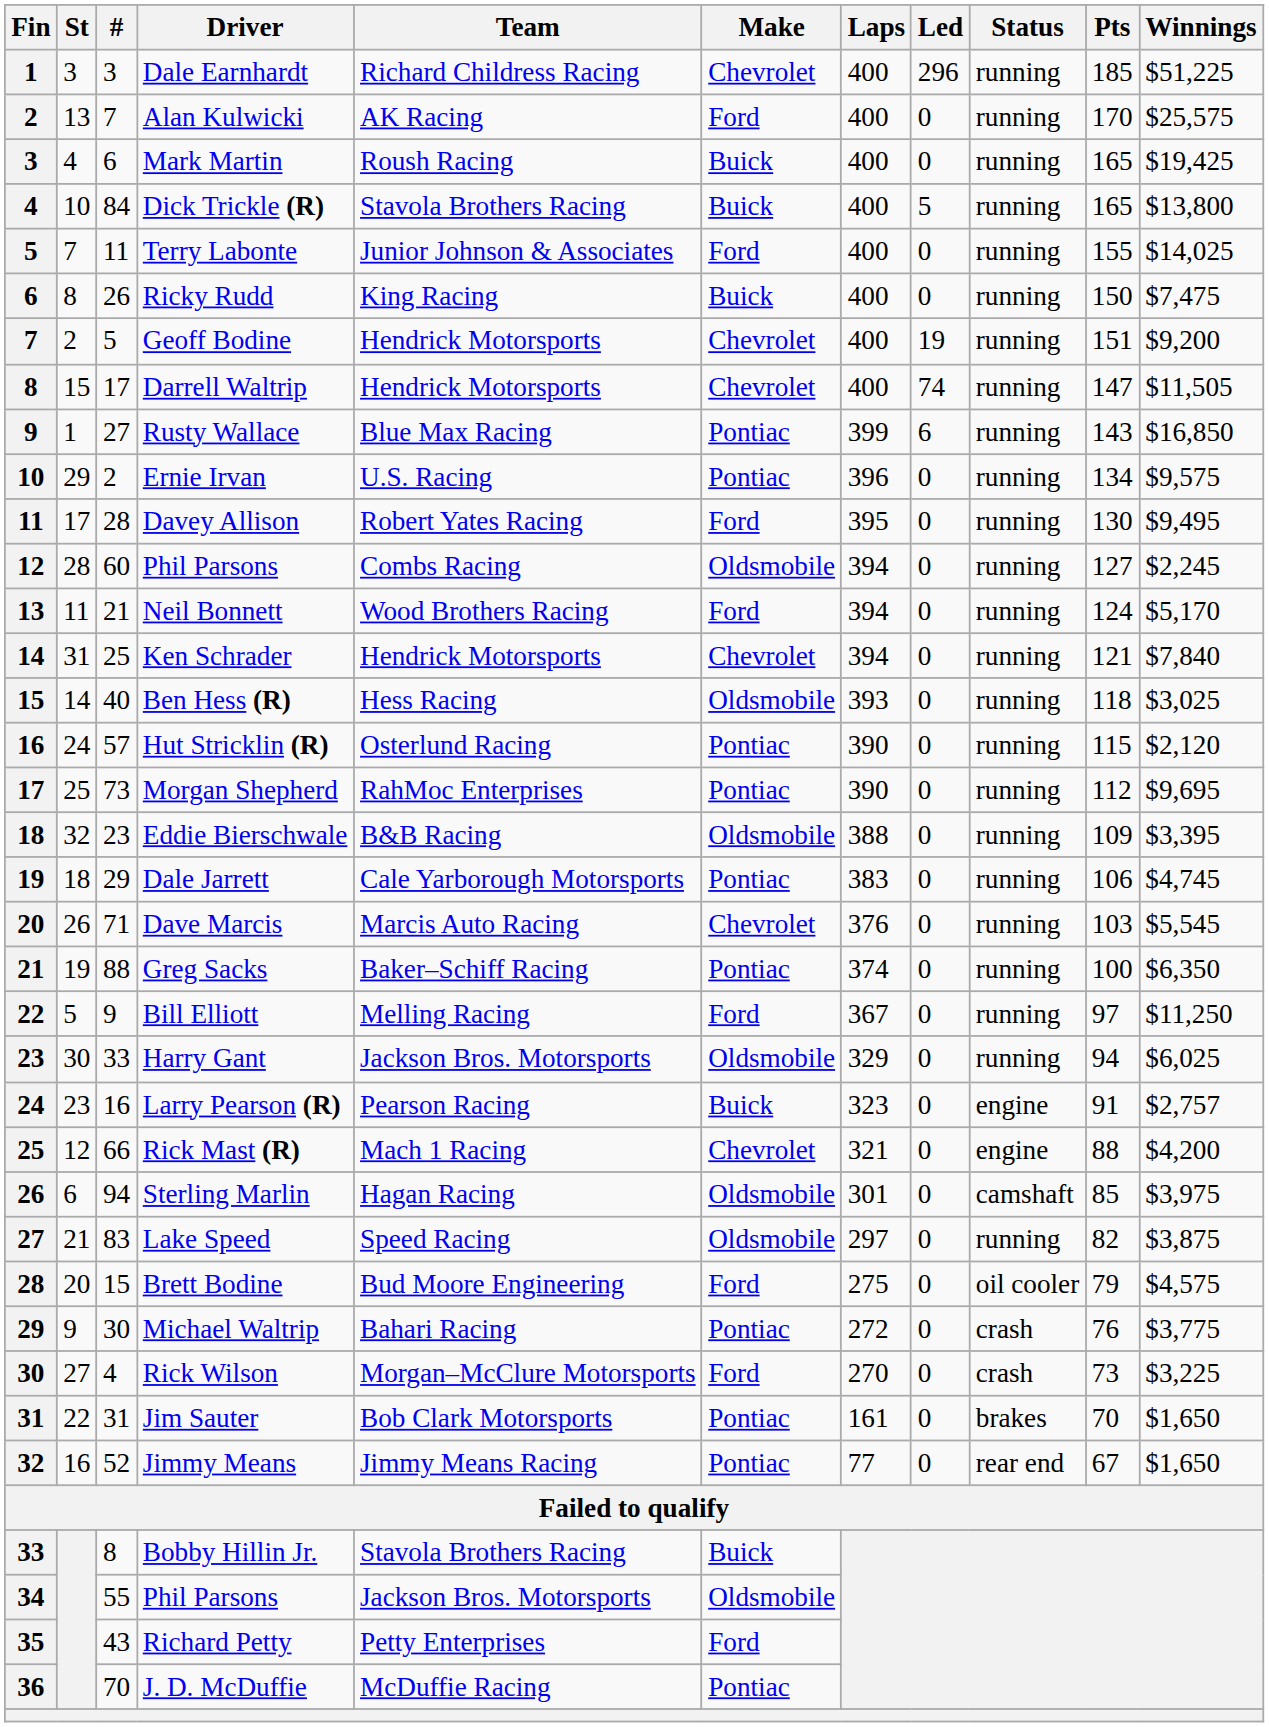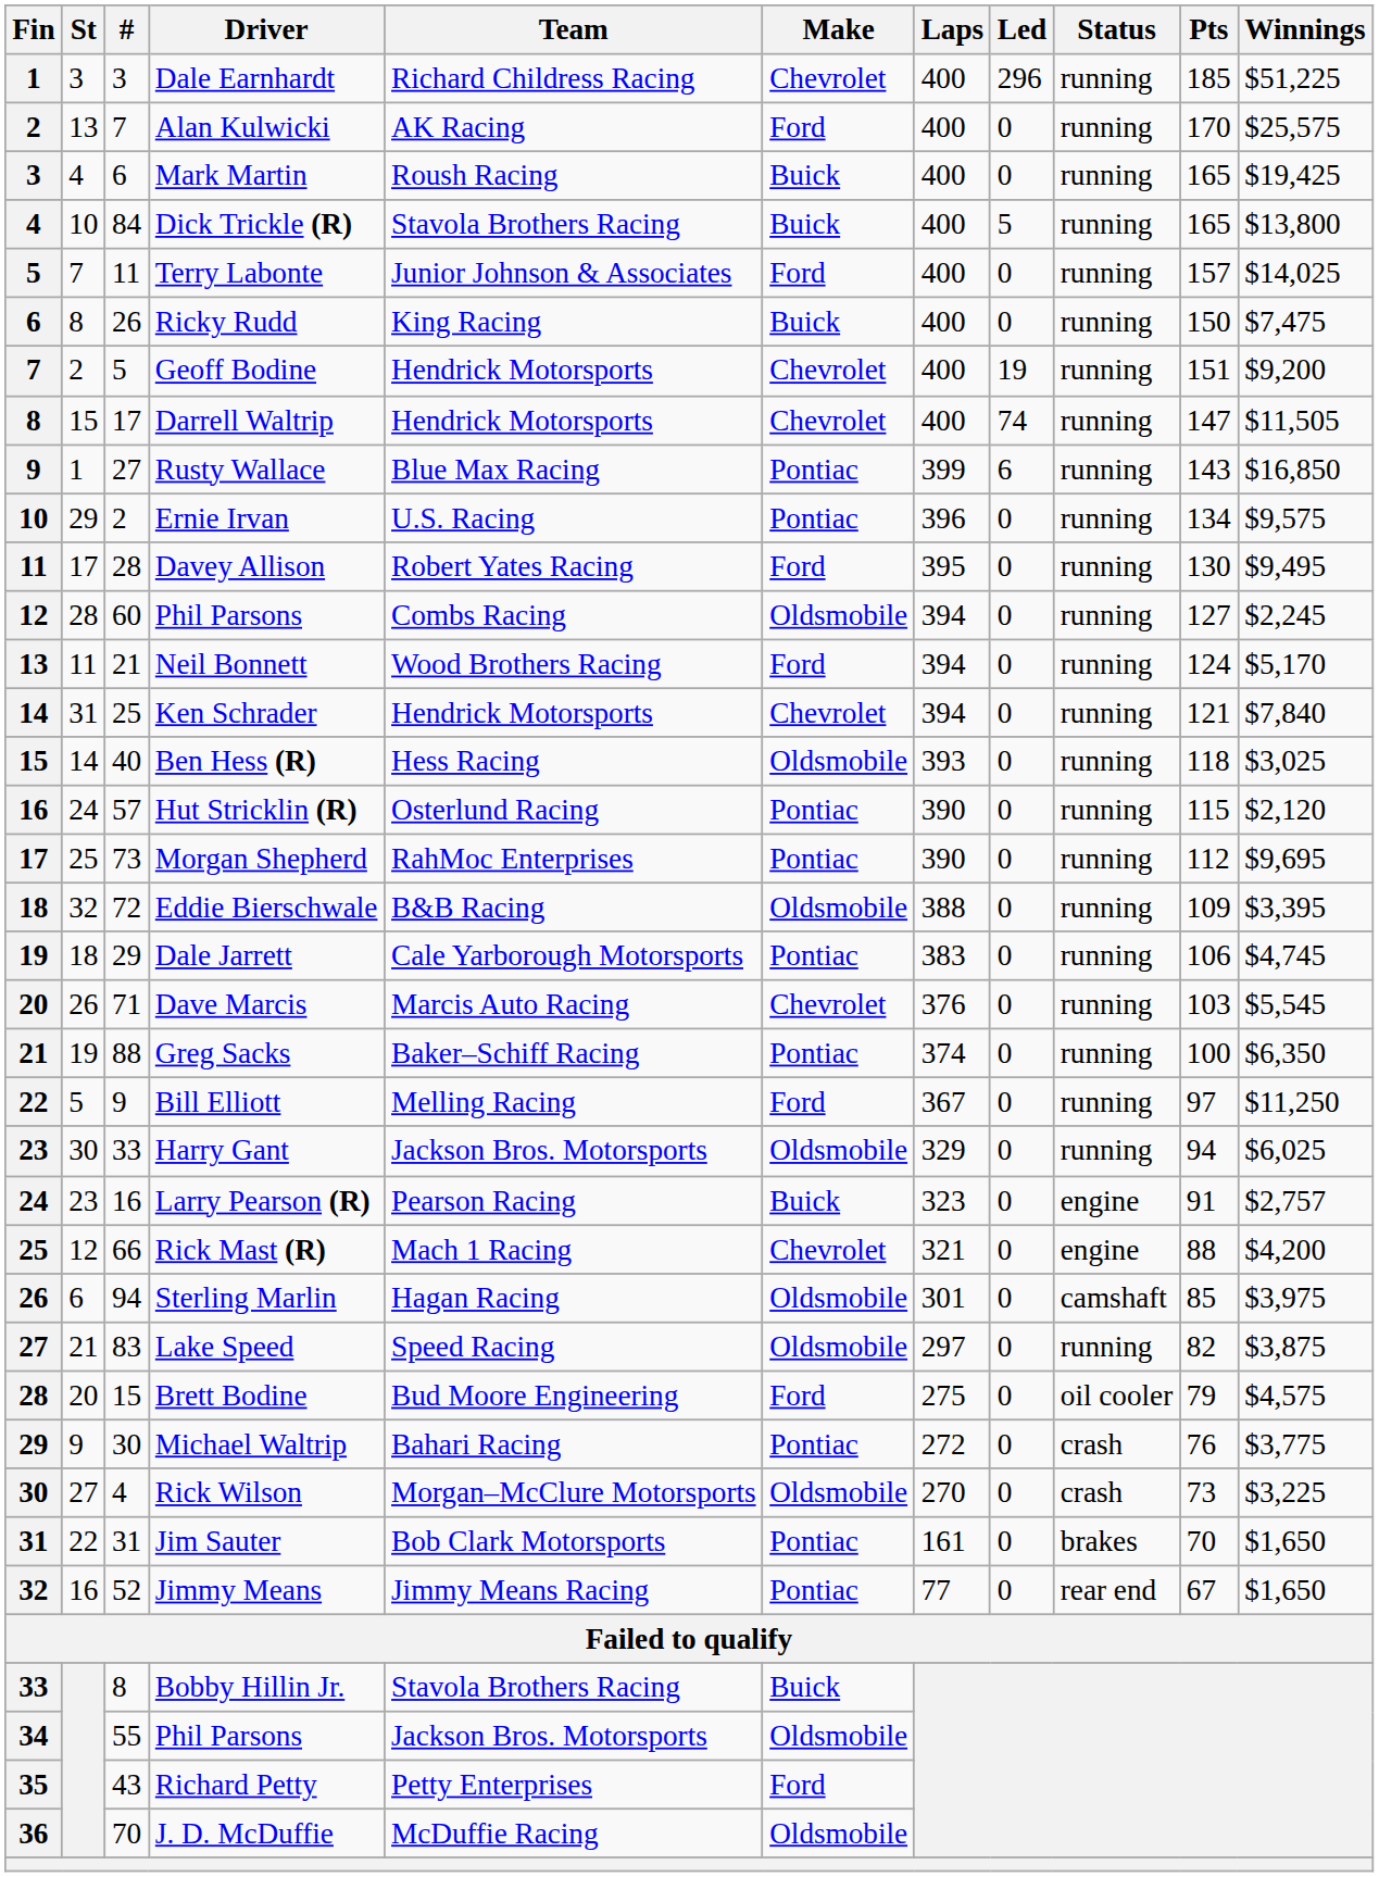 <table class="wikitable" style="font-size:95%">
 <tr>
 <th>Fin</th>
 <th>St</th>
 <th>#</th>
 <th>Driver</th>
 <th>Team</th>
 <th>Make</th>
 <th>Laps</th>
 <th>Led</th>
 <th>Status</th>
 <th>Pts</th>
 <th>Winnings</th>
 </tr>
 <tr>
 <th>1</th>
 <td>3</td>
 <td>3</td>
 <td><a href='#'>Dale Earnhardt</a></td>
 <td><a href='#'>Richard Childress Racing</a></td>
 <td><a href='#'>Chevrolet</a></td>
 <td>400</td>
 <td>296</td>
 <td>running</td>
 <td>185</td>
 <td>$51,225</td>
 </tr>
 <tr>
 <th>2</th>
 <td>13</td>
 <td>7</td>
 <td><a href='#'>Alan Kulwicki</a></td>
 <td><a href='#'>AK Racing</a></td>
 <td><a href='#'>Ford</a></td>
 <td>400</td>
 <td>0</td>
 <td>running</td>
 <td>170</td>
 <td>$25,575</td>
 </tr>
 <tr>
 <th>3</th>
 <td>4</td>
 <td>6</td>
 <td><a href='#'>Mark Martin</a></td>
 <td><a href='#'>Roush Racing</a></td>
 <td><a href='#'>Buick</a></td>
 <td>400</td>
 <td>0</td>
 <td>running</td>
 <td>165</td>
 <td>$19,425</td>
 </tr>
 <tr>
 <th>4</th>
 <td>10</td>
 <td>84</td>
 <td><a href='#'>Dick Trickle</a> <strong>(R)</strong></td>
 <td><a href='#'>Stavola Brothers Racing</a></td>
 <td><a href='#'>Buick</a></td>
 <td>400</td>
 <td>5</td>
 <td>running</td>
 <td>165</td>
 <td>$13,800</td>
 </tr>
 <tr>
 <th>5</th>
 <td>7</td>
 <td>11</td>
 <td><a href='#'>Terry Labonte</a></td>
 <td><a href='#'>Junior Johnson & Associates</a></td>
 <td><a href='#'>Ford</a></td>
 <td>400</td>
 <td>0</td>
 <td>running</td>
-<td>155</td>
+<td>157</td>
 <td>$14,025</td>
 </tr>
 <tr>
 <th>6</th>
 <td>8</td>
 <td>26</td>
 <td><a href='#'>Ricky Rudd</a></td>
 <td><a href='#'>King Racing</a></td>
 <td><a href='#'>Buick</a></td>
 <td>400</td>
 <td>0</td>
 <td>running</td>
 <td>150</td>
 <td>$7,475</td>
 </tr>
 <tr>
 <th>7</th>
 <td>2</td>
 <td>5</td>
 <td><a href='#'>Geoff Bodine</a></td>
 <td><a href='#'>Hendrick Motorsports</a></td>
 <td><a href='#'>Chevrolet</a></td>
 <td>400</td>
 <td>19</td>
 <td>running</td>
 <td>151</td>
 <td>$9,200</td>
 </tr>
 <tr>
 <th>8</th>
 <td>15</td>
 <td>17</td>
 <td><a href='#'>Darrell Waltrip</a></td>
 <td><a href='#'>Hendrick Motorsports</a></td>
 <td><a href='#'>Chevrolet</a></td>
 <td>400</td>
 <td>74</td>
 <td>running</td>
 <td>147</td>
 <td>$11,505</td>
 </tr>
 <tr>
 <th>9</th>
 <td>1</td>
 <td>27</td>
 <td><a href='#'>Rusty Wallace</a></td>
 <td><a href='#'>Blue Max Racing</a></td>
 <td><a href='#'>Pontiac</a></td>
 <td>399</td>
 <td>6</td>
 <td>running</td>
 <td>143</td>
 <td>$16,850</td>
 </tr>
 <tr>
 <th>10</th>
 <td>29</td>
 <td>2</td>
 <td><a href='#'>Ernie Irvan</a></td>
 <td><a href='#'>U.S. Racing</a></td>
 <td><a href='#'>Pontiac</a></td>
 <td>396</td>
 <td>0</td>
 <td>running</td>
 <td>134</td>
 <td>$9,575</td>
 </tr>
 <tr>
 <th>11</th>
 <td>17</td>
 <td>28</td>
 <td><a href='#'>Davey Allison</a></td>
 <td><a href='#'>Robert Yates Racing</a></td>
 <td><a href='#'>Ford</a></td>
 <td>395</td>
 <td>0</td>
 <td>running</td>
 <td>130</td>
 <td>$9,495</td>
 </tr>
 <tr>
 <th>12</th>
 <td>28</td>
 <td>60</td>
 <td><a href='#'>Phil Parsons</a></td>
 <td><a href='#'>Combs Racing</a></td>
 <td><a href='#'>Oldsmobile</a></td>
 <td>394</td>
 <td>0</td>
 <td>running</td>
 <td>127</td>
 <td>$2,245</td>
 </tr>
 <tr>
 <th>13</th>
 <td>11</td>
 <td>21</td>
 <td><a href='#'>Neil Bonnett</a></td>
 <td><a href='#'>Wood Brothers Racing</a></td>
 <td><a href='#'>Ford</a></td>
 <td>394</td>
 <td>0</td>
 <td>running</td>
 <td>124</td>
 <td>$5,170</td>
 </tr>
 <tr>
 <th>14</th>
 <td>31</td>
 <td>25</td>
 <td><a href='#'>Ken Schrader</a></td>
 <td><a href='#'>Hendrick Motorsports</a></td>
 <td><a href='#'>Chevrolet</a></td>
 <td>394</td>
 <td>0</td>
 <td>running</td>
 <td>121</td>
 <td>$7,840</td>
 </tr>
 <tr>
 <th>15</th>
 <td>14</td>
 <td>40</td>
 <td><a href='#'>Ben Hess</a> <strong>(R)</strong></td>
 <td><a href='#'>Hess Racing</a></td>
 <td><a href='#'>Oldsmobile</a></td>
 <td>393</td>
 <td>0</td>
 <td>running</td>
 <td>118</td>
 <td>$3,025</td>
 </tr>
 <tr>
 <th>16</th>
 <td>24</td>
 <td>57</td>
 <td><a href='#'>Hut Stricklin</a> <strong>(R)</strong></td>
 <td><a href='#'>Osterlund Racing</a></td>
 <td><a href='#'>Pontiac</a></td>
 <td>390</td>
 <td>0</td>
 <td>running</td>
 <td>115</td>
 <td>$2,120</td>
 </tr>
 <tr>
 <th>17</th>
 <td>25</td>
 <td>73</td>
 <td><a href='#'>Morgan Shepherd</a></td>
 <td><a href='#'>RahMoc Enterprises</a></td>
 <td><a href='#'>Pontiac</a></td>
 <td>390</td>
 <td>0</td>
 <td>running</td>
 <td>112</td>
 <td>$9,695</td>
 </tr>
 <tr>
 <th>18</th>
 <td>32</td>
-<td>23</td>
+<td>72</td>
 <td><a href='#'>Eddie Bierschwale</a></td>
 <td><a href='#'>B&B Racing</a></td>
 <td><a href='#'>Oldsmobile</a></td>
 <td>388</td>
 <td>0</td>
 <td>running</td>
 <td>109</td>
 <td>$3,395</td>
 </tr>
 <tr>
 <th>19</th>
 <td>18</td>
 <td>29</td>
 <td><a href='#'>Dale Jarrett</a></td>
 <td><a href='#'>Cale Yarborough Motorsports</a></td>
 <td><a href='#'>Pontiac</a></td>
 <td>383</td>
 <td>0</td>
 <td>running</td>
 <td>106</td>
 <td>$4,745</td>
 </tr>
 <tr>
 <th>20</th>
 <td>26</td>
 <td>71</td>
 <td><a href='#'>Dave Marcis</a></td>
 <td><a href='#'>Marcis Auto Racing</a></td>
 <td><a href='#'>Chevrolet</a></td>
 <td>376</td>
 <td>0</td>
 <td>running</td>
 <td>103</td>
 <td>$5,545</td>
 </tr>
 <tr>
 <th>21</th>
 <td>19</td>
 <td>88</td>
 <td><a href='#'>Greg Sacks</a></td>
 <td><a href='#'>Baker–Schiff Racing</a></td>
 <td><a href='#'>Pontiac</a></td>
 <td>374</td>
 <td>0</td>
 <td>running</td>
 <td>100</td>
 <td>$6,350</td>
 </tr>
 <tr>
 <th>22</th>
 <td>5</td>
 <td>9</td>
 <td><a href='#'>Bill Elliott</a></td>
 <td><a href='#'>Melling Racing</a></td>
 <td><a href='#'>Ford</a></td>
 <td>367</td>
 <td>0</td>
 <td>running</td>
 <td>97</td>
 <td>$11,250</td>
 </tr>
 <tr>
 <th>23</th>
 <td>30</td>
 <td>33</td>
 <td><a href='#'>Harry Gant</a></td>
 <td><a href='#'>Jackson Bros. Motorsports</a></td>
 <td><a href='#'>Oldsmobile</a></td>
 <td>329</td>
 <td>0</td>
 <td>running</td>
 <td>94</td>
 <td>$6,025</td>
 </tr>
 <tr>
 <th>24</th>
 <td>23</td>
 <td>16</td>
 <td><a href='#'>Larry Pearson</a> <strong>(R)</strong></td>
 <td><a href='#'>Pearson Racing</a></td>
 <td><a href='#'>Buick</a></td>
 <td>323</td>
 <td>0</td>
 <td>engine</td>
 <td>91</td>
 <td>$2,757</td>
 </tr>
 <tr>
 <th>25</th>
 <td>12</td>
 <td>66</td>
 <td><a href='#'>Rick Mast</a> <strong>(R)</strong></td>
 <td><a href='#'>Mach 1 Racing</a></td>
 <td><a href='#'>Chevrolet</a></td>
 <td>321</td>
 <td>0</td>
 <td>engine</td>
 <td>88</td>
 <td>$4,200</td>
 </tr>
 <tr>
 <th>26</th>
 <td>6</td>
 <td>94</td>
 <td><a href='#'>Sterling Marlin</a></td>
 <td><a href='#'>Hagan Racing</a></td>
 <td><a href='#'>Oldsmobile</a></td>
 <td>301</td>
 <td>0</td>
 <td>camshaft</td>
 <td>85</td>
 <td>$3,975</td>
 </tr>
 <tr>
 <th>27</th>
 <td>21</td>
 <td>83</td>
 <td><a href='#'>Lake Speed</a></td>
 <td><a href='#'>Speed Racing</a></td>
 <td><a href='#'>Oldsmobile</a></td>
 <td>297</td>
 <td>0</td>
 <td>running</td>
 <td>82</td>
 <td>$3,875</td>
 </tr>
 <tr>
 <th>28</th>
 <td>20</td>
 <td>15</td>
 <td><a href='#'>Brett Bodine</a></td>
 <td><a href='#'>Bud Moore Engineering</a></td>
 <td><a href='#'>Ford</a></td>
 <td>275</td>
 <td>0</td>
 <td>oil cooler</td>
 <td>79</td>
 <td>$4,575</td>
 </tr>
 <tr>
 <th>29</th>
 <td>9</td>
 <td>30</td>
 <td><a href='#'>Michael Waltrip</a></td>
 <td><a href='#'>Bahari Racing</a></td>
 <td><a href='#'>Pontiac</a></td>
 <td>272</td>
 <td>0</td>
 <td>crash</td>
 <td>76</td>
 <td>$3,775</td>
 </tr>
 <tr>
 <th>30</th>
 <td>27</td>
 <td>4</td>
 <td><a href='#'>Rick Wilson</a></td>
 <td><a href='#'>Morgan–McClure Motorsports</a></td>
-<td><a href='#'>Ford</a></td>
+<td><a href='#'>Oldsmobile</a></td>
 <td>270</td>
 <td>0</td>
 <td>crash</td>
 <td>73</td>
 <td>$3,225</td>
 </tr>
 <tr>
 <th>31</th>
 <td>22</td>
 <td>31</td>
 <td><a href='#'>Jim Sauter</a></td>
 <td><a href='#'>Bob Clark Motorsports</a></td>
 <td><a href='#'>Pontiac</a></td>
 <td>161</td>
 <td>0</td>
 <td>brakes</td>
 <td>70</td>
 <td>$1,650</td>
 </tr>
 <tr>
 <th>32</th>
 <td>16</td>
 <td>52</td>
 <td><a href='#'>Jimmy Means</a></td>
 <td><a href='#'>Jimmy Means Racing</a></td>
 <td><a href='#'>Pontiac</a></td>
 <td>77</td>
 <td>0</td>
 <td>rear end</td>
 <td>67</td>
 <td>$1,650</td>
 </tr>
 <tr>
 <th colspan="11">Failed to qualify</th>
 </tr>
 <tr>
 <th>33</th>
 <th rowspan="4"></th>
 <td>8</td>
 <td><a href='#'>Bobby Hillin Jr.</a></td>
 <td><a href='#'>Stavola Brothers Racing</a></td>
 <td><a href='#'>Buick</a></td>
 <th colspan="5" rowspan="4"></th>
 </tr>
 <tr>
 <th>34</th>
 <td>55</td>
 <td><a href='#'>Phil Parsons</a></td>
 <td><a href='#'>Jackson Bros. Motorsports</a></td>
 <td><a href='#'>Oldsmobile</a></td>
 </tr>
 <tr>
 <th>35</th>
 <td>43</td>
 <td><a href='#'>Richard Petty</a></td>
 <td><a href='#'>Petty Enterprises</a></td>
 <td><a href='#'>Ford</a></td>
 </tr>
 <tr>
 <th>36</th>
 <td>70</td>
 <td><a href='#'>J. D. McDuffie</a></td>
 <td><a href='#'>McDuffie Racing</a></td>
-<td><a href='#'>Pontiac</a></td>
+<td><a href='#'>Oldsmobile</a></td>
 </tr>
 <tr>
 <th colspan="11"></th>
 </tr>
 </table>
